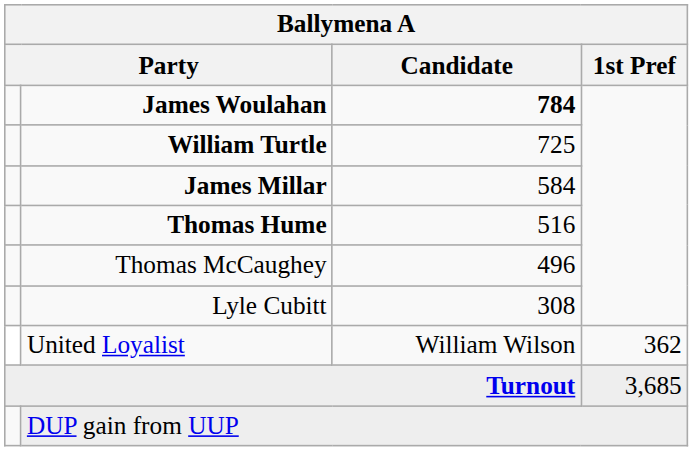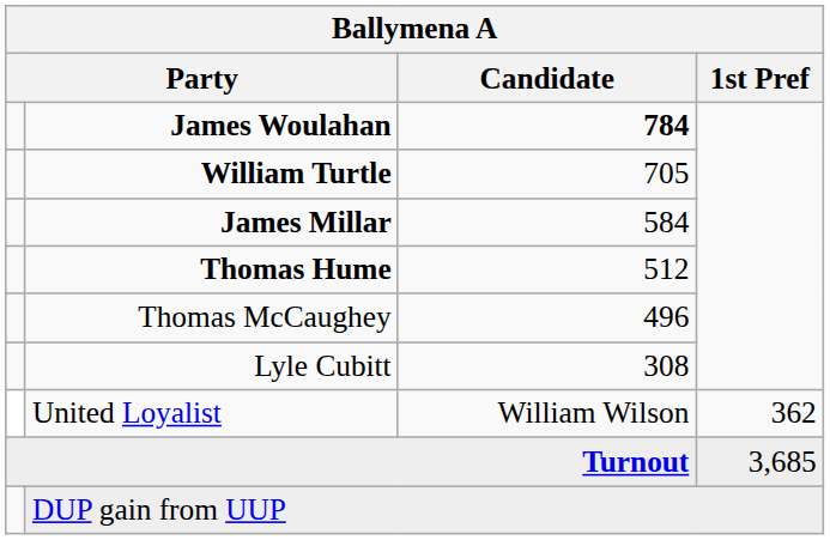 <table class="wikitable">
 <tr>
 <th colspan="4" align="center">Ballymena A</th>
 </tr>
 <tr>
 <th colspan="2" align="center" width=200>Party</th>
 <th width=150>Candidate</th>
 <th width=60>1st Pref</th>
 </tr>
 <tr>
 <td></td>
 <td align="right"><strong>James Woulahan</strong></td>
 <td align="right"><strong>784</strong></td>
 </tr>
 <tr>
 <td></td>
 <td align="right"><strong>William Turtle</strong></td>
-<td align="right">725</td>
+<td align="right">705</td>
 </tr>
 <tr>
 <td></td>
 <td align="right"><strong>James Millar</strong></td>
 <td align="right">584</td>
 </tr>
 <tr>
 <td></td>
 <td align="right"><strong>Thomas Hume</strong></td>
-<td align="right">516</td>
+<td align="right">512</td>
 </tr>
 <tr>
 <td></td>
 <td align="right">Thomas McCaughey</td>
 <td align="right">496</td>
 </tr>
 <tr>
 <td></td>
 <td align="right">Lyle Cubitt</td>
 <td align="right">308</td>
 </tr>
 <tr>
 <td style="background-color: #FFFFFF"></td>
 <td>United <a href='#'>Loyalist</a></td>
 <td align="right">William Wilson</td>
 <td align="right">362</td>
 </tr>
 <tr bgcolor="EEEEEE">
 <td colspan=3 align="right"><strong><a href='#'>Turnout</a></strong></td>
 <td align="right">3,685</td>
 </tr>
 <tr>
 <td bgcolor=></td>
 <td colspan=3 bgcolor="EEEEEE"><a href='#'>DUP</a> gain from <a href='#'>UUP</a></td>
 </tr>
 </table>
